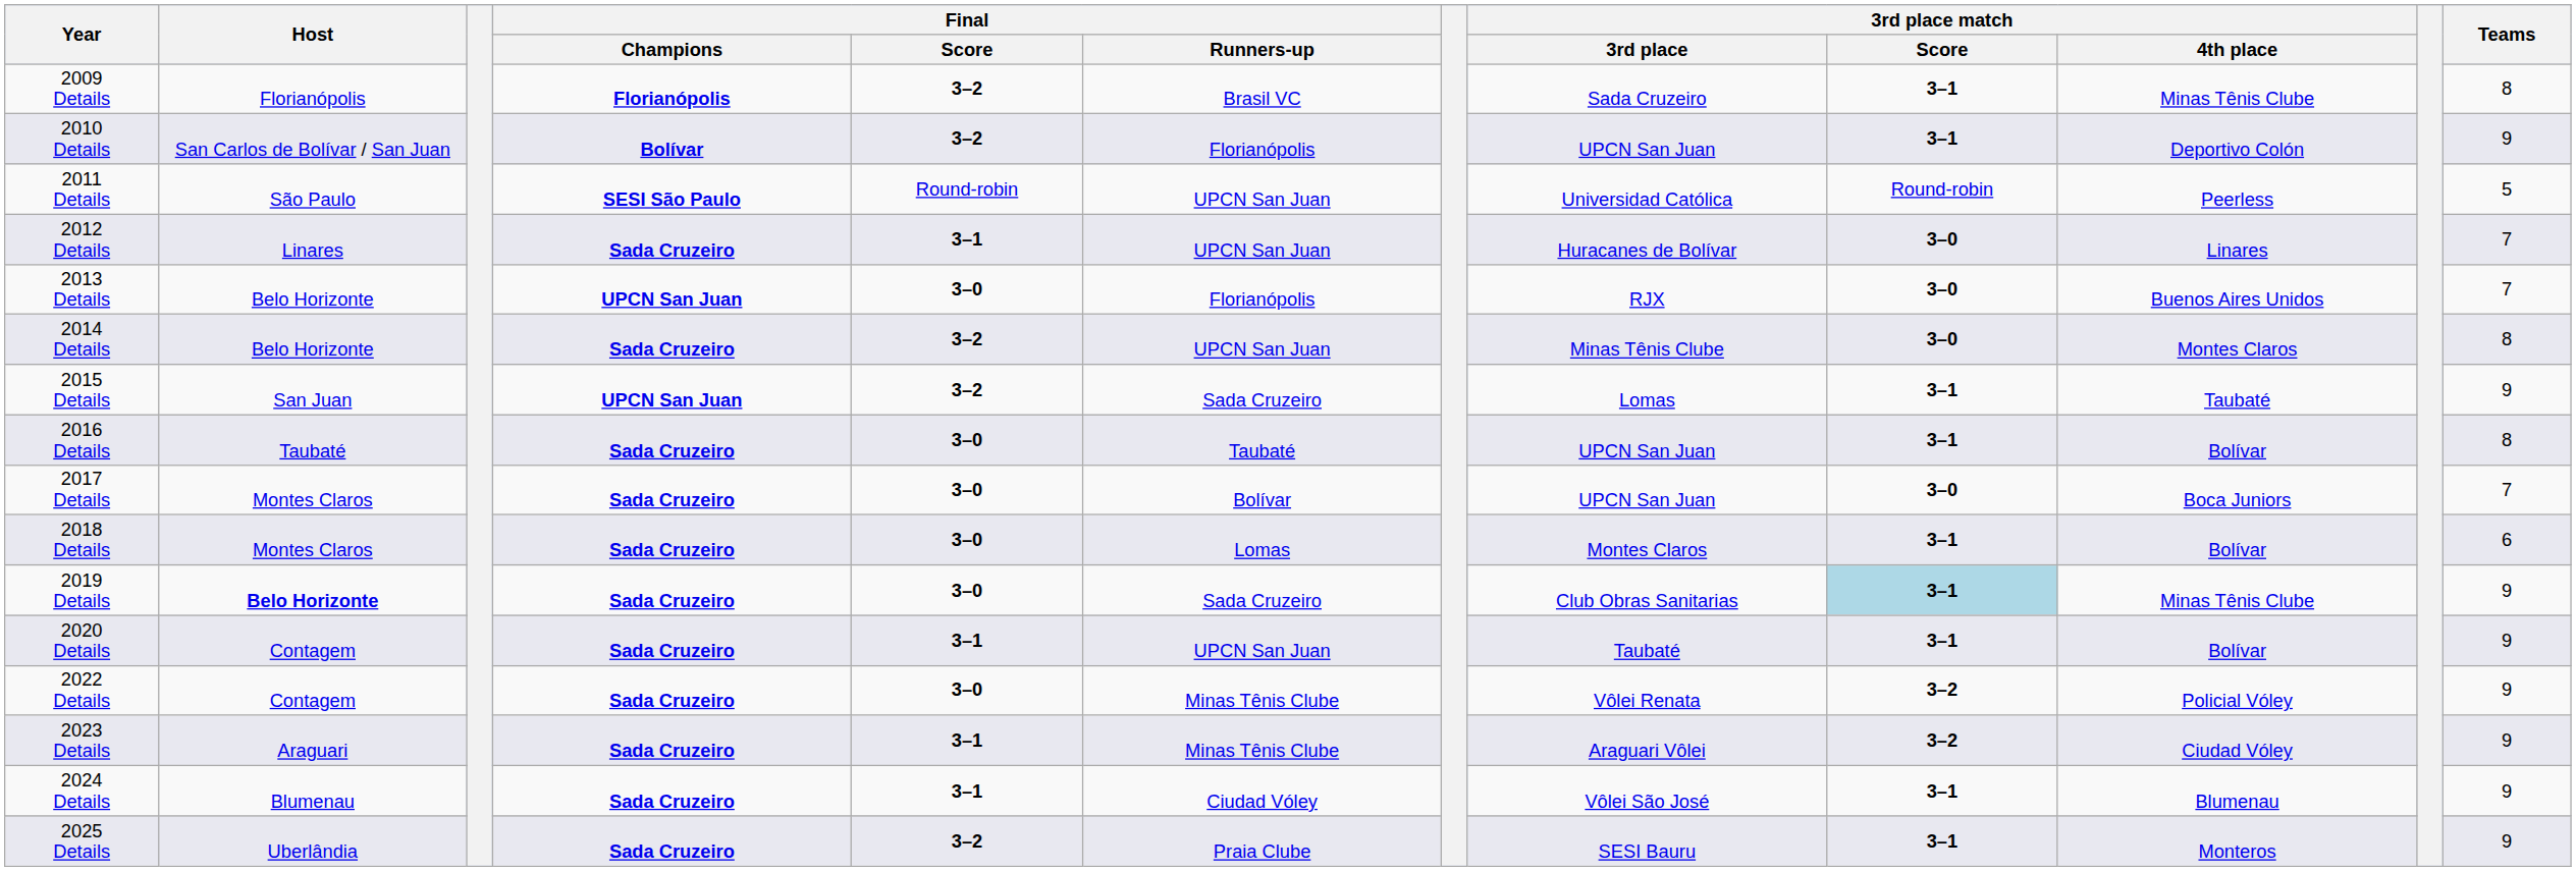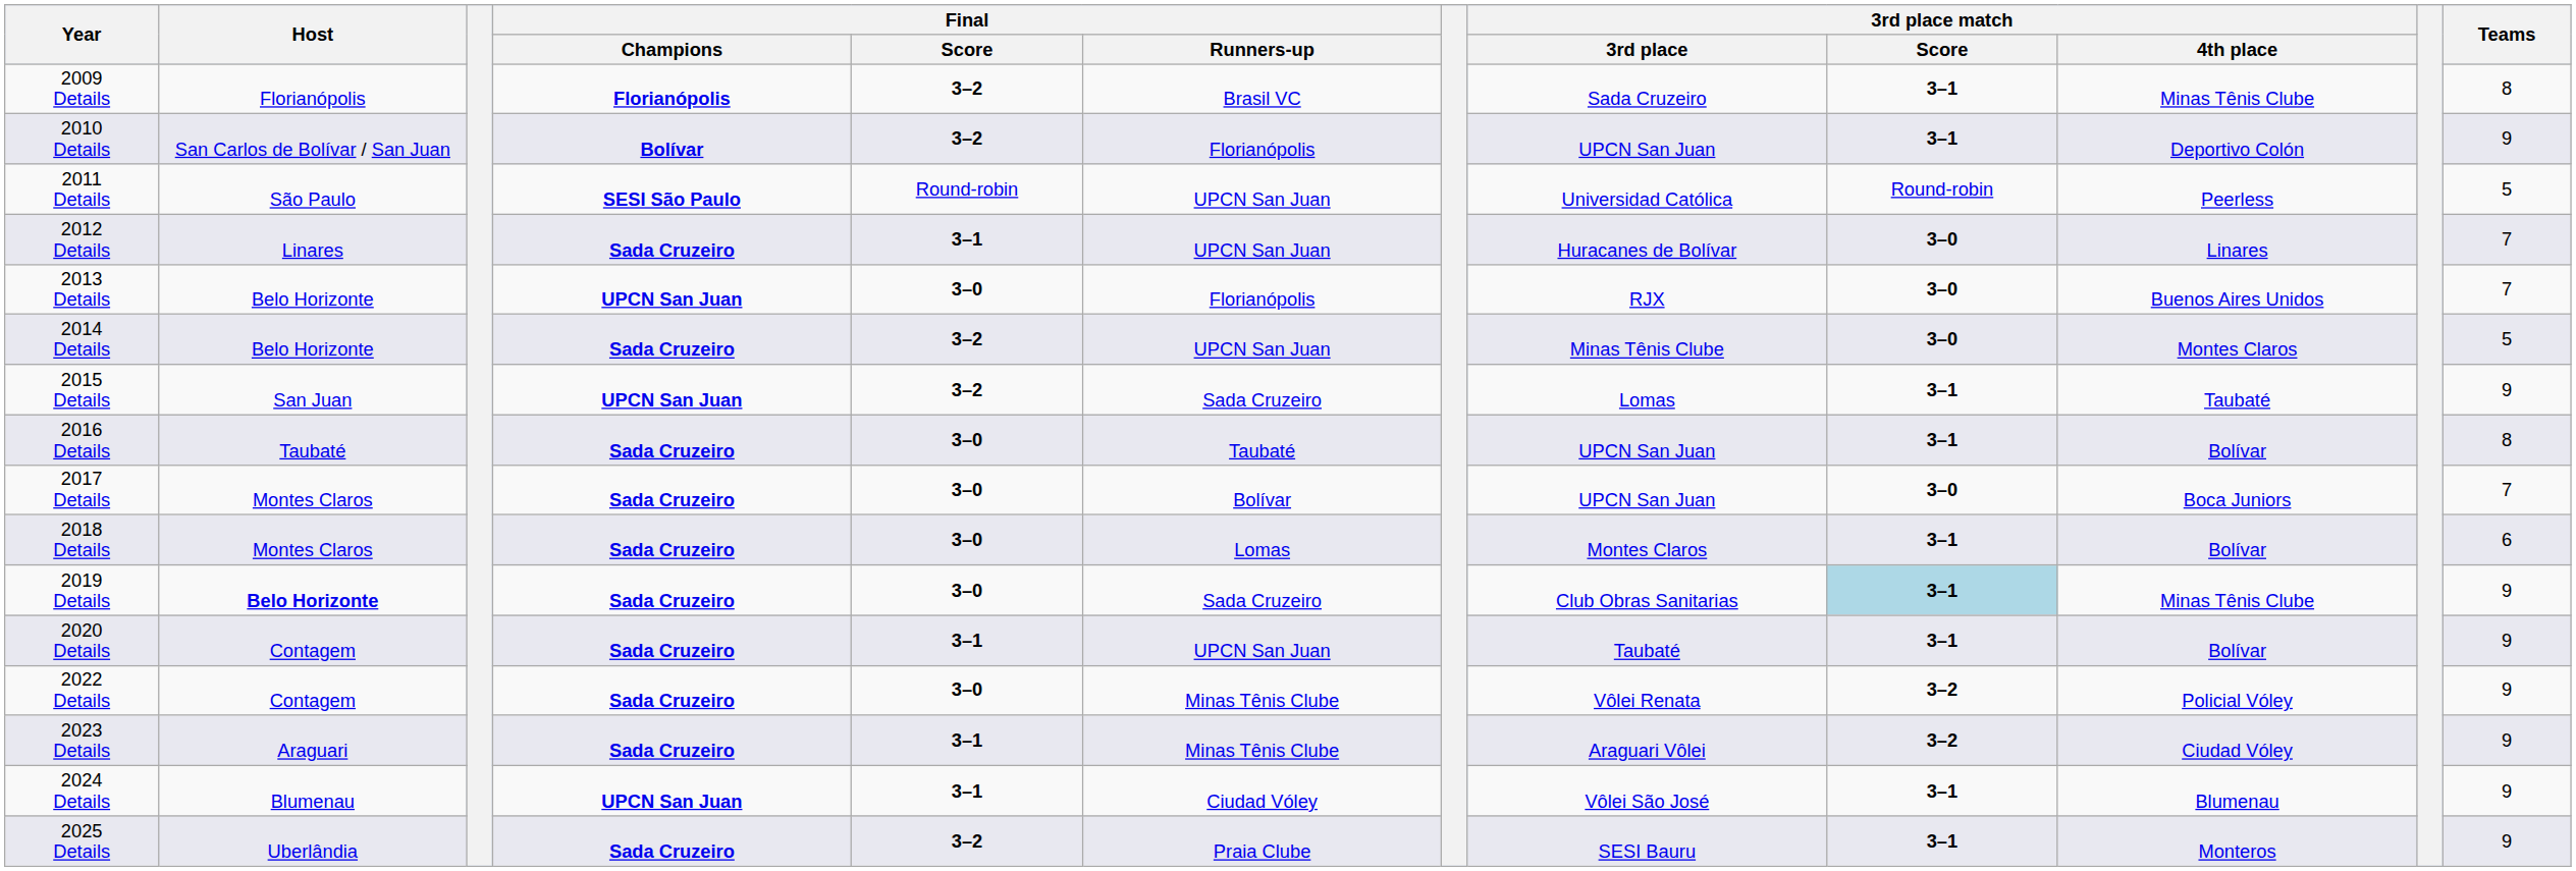 <table class="wikitable" style="font-size:90%; width: 100%; text-align: center;">
 <tr bgcolor=#c1d8ff>
 <th rowspan=2 width=6%>Year</th>
 <th rowspan=2 width=12%>Host</th>
 <th width=1% rowspan=18 bgcolor=ffffff></th>
 <th colspan=3>Final</th>
 <th width=1% rowspan=18 bgcolor=ffffff></th>
 <th colspan=3>3rd place match</th>
 <th width=1% rowspan=18 bgcolor=#ffffff></th>
 <th rowspan=2 width=5%>Teams</th>
 </tr>
 <tr bgcolor=#efefef>
 <th width=14%>Champions</th>
 <th width=9%>Score</th>
 <th width=14%>Runners-up</th>
 <th width=14%>3rd place</th>
 <th width=9%>Score</th>
 <th width=14%>4th place</th>
 </tr>
 <tr>
 <td>2009<br><a href='#'>Details</a></td>
 <td><br><a href='#'>Florianópolis</a></td>
 <td><br><strong><a href='#'>Florianópolis</a></strong></td>
 <td><strong>3–2</strong></td>
 <td><br><a href='#'>Brasil VC</a></td>
 <td><br><a href='#'>Sada Cruzeiro</a></td>
 <td><strong>3–1</strong></td>
 <td><br><a href='#'>Minas Tênis Clube</a></td>
 <td>8</td>
 </tr>
 <tr bgcolor=#E8E8F0>
 <td>2010<br><a href='#'>Details</a></td>
 <td><br><a href='#'>San Carlos de Bolívar</a> / <a href='#'>San Juan</a></td>
 <td><br><strong><a href='#'>Bolívar</a></strong></td>
 <td><strong>3–2</strong></td>
 <td><br><a href='#'>Florianópolis</a></td>
 <td><br><a href='#'>UPCN San Juan</a></td>
 <td><strong>3–1</strong></td>
 <td><br><a href='#'>Deportivo Colón</a></td>
 <td>9</td>
 </tr>
 <tr>
 <td>2011<br><a href='#'>Details</a></td>
 <td><br><a href='#'>São Paulo</a></td>
 <td><br><strong><a href='#'>SESI São Paulo</a></strong></td>
 <td><a href='#'>Round-robin</a></td>
 <td><br><a href='#'>UPCN San Juan</a></td>
 <td><br><a href='#'>Universidad Católica</a></td>
 <td><a href='#'>Round-robin</a></td>
 <td><br><a href='#'>Peerless</a></td>
 <td>5</td>
 </tr>
 <tr bgcolor=#E8E8F0>
 <td>2012<br><a href='#'>Details</a></td>
 <td><br><a href='#'>Linares</a></td>
 <td><br><strong><a href='#'>Sada Cruzeiro</a></strong></td>
 <td><strong>3–1</strong></td>
 <td><br><a href='#'>UPCN San Juan</a></td>
 <td><br><a href='#'>Huracanes de Bolívar</a></td>
 <td><strong>3–0</strong></td>
 <td><br><a href='#'>Linares</a></td>
 <td>7</td>
 </tr>
 <tr>
 <td>2013<br><a href='#'>Details</a></td>
 <td><br><a href='#'>Belo Horizonte</a></td>
 <td><br><strong><a href='#'>UPCN San Juan</a></strong></td>
 <td><strong>3–0</strong></td>
 <td><br><a href='#'>Florianópolis</a></td>
 <td><br><a href='#'>RJX</a></td>
 <td><strong>3–0</strong></td>
 <td><br><a href='#'>Buenos Aires Unidos</a></td>
 <td>7</td>
 </tr>
 <tr bgcolor=#E8E8F0>
 <td>2014<br><a href='#'>Details</a></td>
 <td><br><a href='#'>Belo Horizonte</a></td>
 <td><br><strong><a href='#'>Sada Cruzeiro</a></strong></td>
 <td><strong>3–2</strong></td>
 <td><br><a href='#'>UPCN San Juan</a></td>
 <td><br><a href='#'>Minas Tênis Clube</a></td>
 <td><strong>3–0</strong></td>
 <td><br><a href='#'>Montes Claros</a></td>
-<td>8</td>
+<td>5</td>
 </tr>
 <tr>
 <td>2015<br><a href='#'>Details</a></td>
 <td><br><a href='#'>San Juan</a></td>
 <td><br><strong><a href='#'>UPCN San Juan</a></strong></td>
 <td><strong>3–2</strong></td>
 <td><br><a href='#'>Sada Cruzeiro</a></td>
 <td><br><a href='#'>Lomas</a></td>
 <td><strong>3–1</strong></td>
 <td><br><a href='#'>Taubaté</a></td>
 <td>9</td>
 </tr>
 <tr bgcolor=#E8E8F0>
 <td>2016<br><a href='#'>Details</a></td>
 <td><br><a href='#'>Taubaté</a></td>
 <td><br><strong><a href='#'>Sada Cruzeiro</a></strong></td>
 <td><strong>3–0</strong></td>
 <td><br><a href='#'>Taubaté</a></td>
 <td><br><a href='#'>UPCN San Juan</a></td>
 <td><strong>3–1</strong></td>
 <td><br><a href='#'>Bolívar</a></td>
 <td>8</td>
 </tr>
 <tr>
 <td>2017<br><a href='#'>Details</a></td>
 <td><br><a href='#'>Montes Claros</a></td>
 <td><br><strong><a href='#'>Sada Cruzeiro</a></strong></td>
 <td><strong>3–0</strong></td>
 <td><br><a href='#'>Bolívar</a></td>
 <td><br><a href='#'>UPCN San Juan</a></td>
 <td><strong>3–0</strong></td>
 <td><br><a href='#'>Boca Juniors</a></td>
 <td>7</td>
 </tr>
 <tr bgcolor=#E8E8F0>
 <td>2018<br><a href='#'>Details</a></td>
 <td><br><a href='#'>Montes Claros</a></td>
 <td><br><strong><a href='#'>Sada Cruzeiro</a></strong></td>
 <td><strong>3–0</strong></td>
 <td><br><a href='#'>Lomas</a></td>
 <td><br><a href='#'>Montes Claros</a></td>
 <td><strong>3–1</strong></td>
 <td><br><a href='#'>Bolívar</a></td>
 <td>6</td>
 </tr>
 <tr>
 <td>2019<br><a href='#'>Details</a></td>
 <td><strong><br><a href='#'>Belo Horizonte</a></strong></td>
 <td><br><strong><a href='#'>Sada Cruzeiro</a></strong></td>
 <td><strong>3–0</strong></td>
 <td><br><a href='#'>Sada Cruzeiro</a></td>
 <td><br><a href='#'>Club Obras Sanitarias</a></td>
 <td style="background: lightblue;"><strong>3–1</strong></td>
 <td><br><a href='#'>Minas Tênis Clube</a></td>
 <td>9</td>
 </tr>
 <tr bgcolor=#E8E8F0>
 <td>2020<br><a href='#'>Details</a></td>
 <td><br><a href='#'>Contagem</a></td>
 <td><br><strong><a href='#'>Sada Cruzeiro</a></strong></td>
 <td><strong>3–1</strong></td>
 <td><br><a href='#'>UPCN San Juan</a></td>
 <td><br><a href='#'>Taubaté</a></td>
 <td><strong>3–1</strong></td>
 <td><br><a href='#'>Bolívar</a></td>
 <td>9</td>
 </tr>
 <tr>
 <td>2022<br><a href='#'>Details</a></td>
 <td><br><a href='#'>Contagem</a></td>
 <td><br><strong><a href='#'>Sada Cruzeiro</a></strong></td>
 <td><strong>3–0</strong></td>
 <td><br><a href='#'>Minas Tênis Clube</a></td>
 <td><br><a href='#'>Vôlei Renata</a></td>
 <td><strong>3–2</strong></td>
 <td><br><a href='#'>Policial Vóley</a></td>
 <td>9</td>
 </tr>
 <tr bgcolor=#E8E8F0>
 <td>2023<br><a href='#'>Details</a></td>
 <td><br><a href='#'>Araguari</a></td>
 <td><br><strong><a href='#'>Sada Cruzeiro</a></strong></td>
 <td><strong>3–1</strong></td>
 <td><br><a href='#'>Minas Tênis Clube</a></td>
 <td><br><a href='#'>Araguari Vôlei</a></td>
 <td><strong>3–2</strong></td>
 <td><br><a href='#'>Ciudad Vóley</a></td>
 <td>9</td>
 </tr>
 <tr>
 <td>2024<br><a href='#'>Details</a></td>
 <td><br><a href='#'>Blumenau</a></td>
-<td><br><strong><a href='#'>Sada Cruzeiro</a></strong></td>
+<td><br><strong><a href='#'>UPCN San Juan</a></strong></td>
 <td><strong>3–1</strong></td>
 <td><br><a href='#'>Ciudad Vóley</a></td>
 <td><br><a href='#'>Vôlei São José</a></td>
 <td><strong>3–1</strong></td>
 <td><br><a href='#'>Blumenau</a></td>
 <td>9</td>
 </tr>
 <tr bgcolor=#E8E8F0>
 <td>2025<br><a href='#'>Details</a></td>
 <td><br><a href='#'>Uberlândia</a></td>
 <td><br><strong><a href='#'>Sada Cruzeiro</a></strong></td>
 <td><strong>3–2</strong></td>
 <td><br><a href='#'>Praia Clube</a></td>
 <td><br><a href='#'>SESI Bauru</a></td>
 <td><strong>3–1</strong></td>
 <td><br><a href='#'>Monteros</a></td>
 <td>9</td>
 </tr>
 </table>
